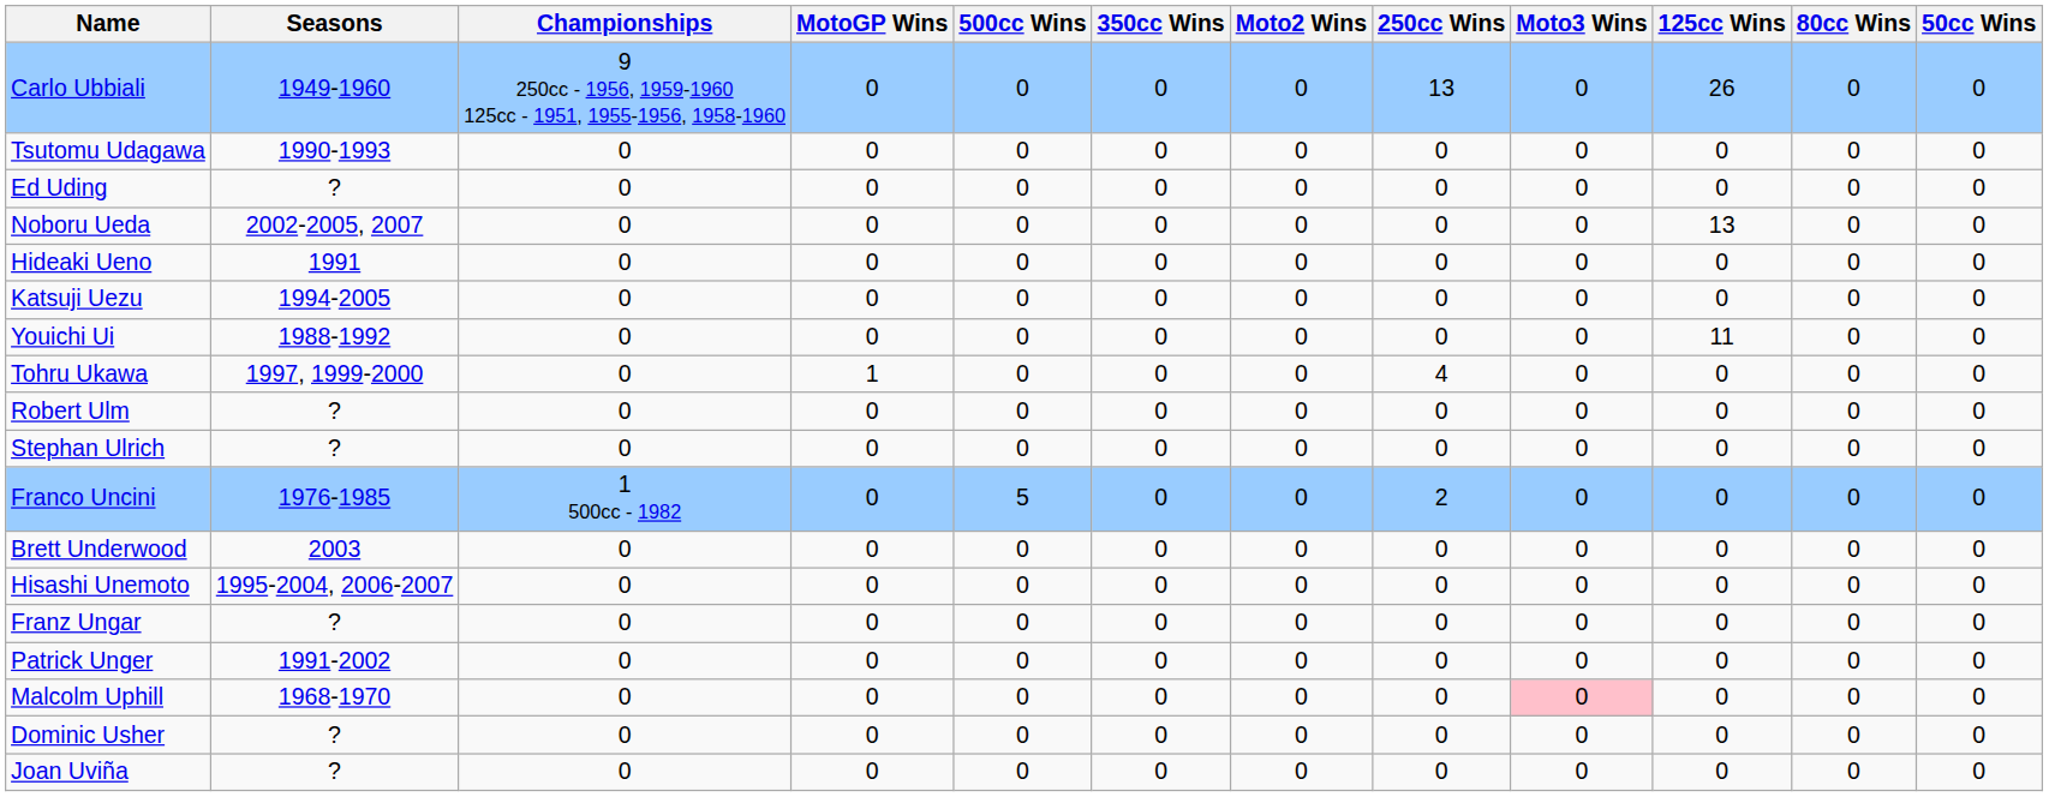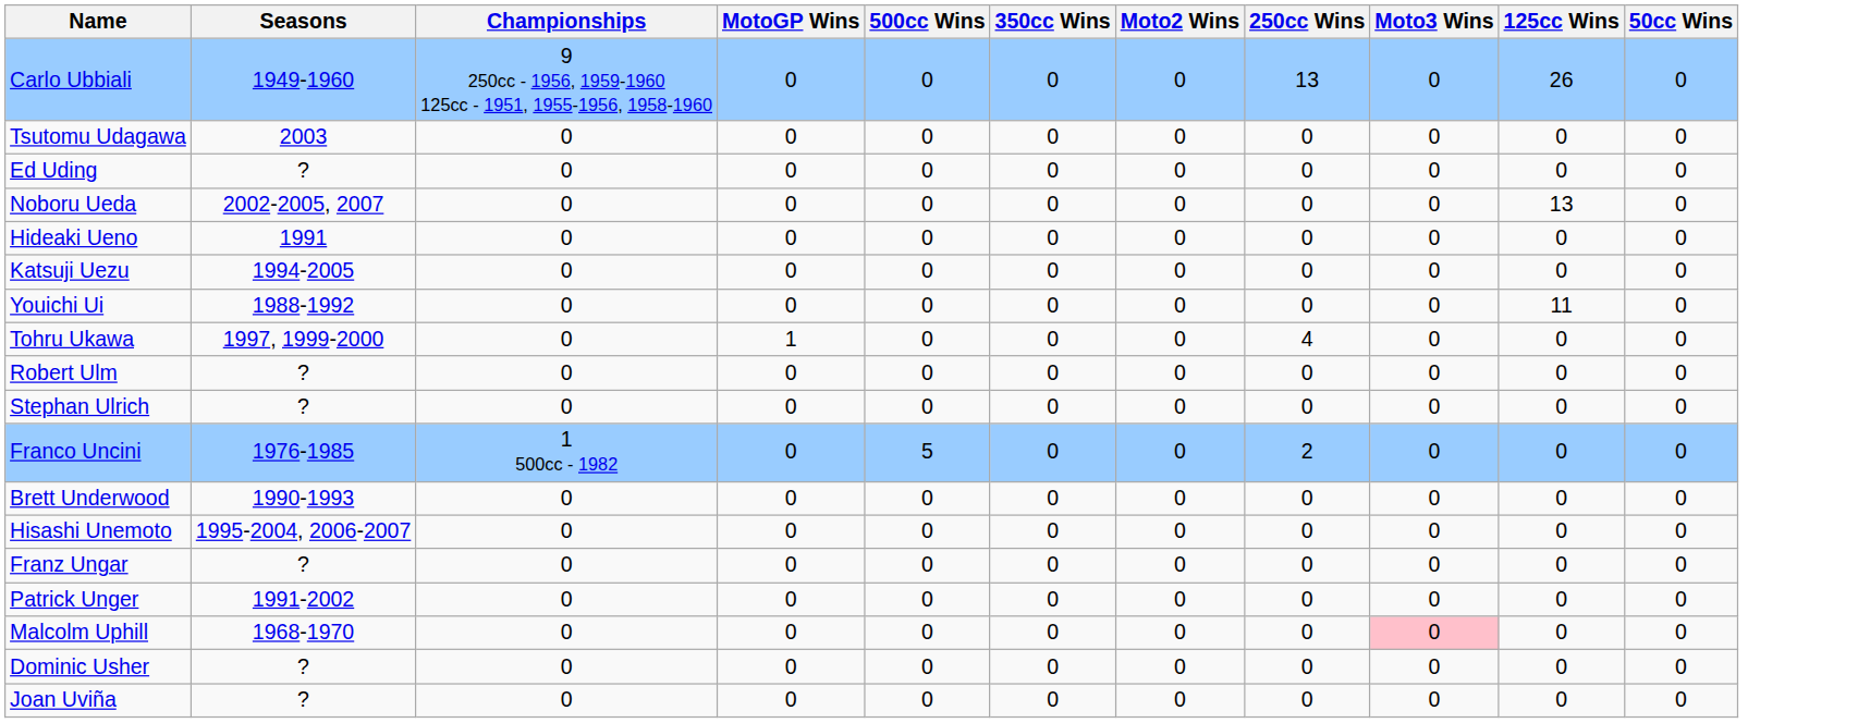 <table class="wikitable">
 <tr>
 <th>Name</th>
 <th>Seasons</th>
 <th><a href='#'>Championships</a></th>
 <th><a href='#'>MotoGP</a> Wins</th>
 <th><a href='#'>500cc</a> Wins</th>
 <th><a href='#'>350cc</a> Wins</th>
 <th><a href='#'>Moto2</a> Wins</th>
 <th><a href='#'>250cc</a> Wins</th>
 <th><a href='#'>Moto3</a> Wins</th>
 <th><a href='#'>125cc</a> Wins</th>
-<th><a href='#'>80cc</a> Wins</th>
 <th><a href='#'>50cc</a> Wins</th>
 </tr>
 <tr align="center" style="background:#99CCFF;">
 <td align="left"> <a href='#'>Carlo Ubbiali</a></td>
 <td><a href='#'>1949</a>-<a href='#'>1960</a></td>
 <td>9<br><small>250cc - <a href='#'>1956</a>, <a href='#'>1959</a>-<a href='#'>1960</a><br>125cc - <a href='#'>1951</a>, <a href='#'>1955</a>-<a href='#'>1956</a>, <a href='#'>1958</a>-<a href='#'>1960</a></small></td>
 <td>0</td>
 <td>0</td>
 <td>0</td>
 <td>0</td>
 <td>13</td>
 <td>0</td>
 <td>26</td>
 <td>0</td>
-<td>0</td>
 </tr>
 <tr align="center">
 <td align="left"> <a href='#'>Tsutomu Udagawa</a></td>
-<td><a href='#'>1990</a>-<a href='#'>1993</a></td>
-<td>0</td>
+<td><a href='#'>2003</a></td>
 <td>0</td>
 <td>0</td>
 <td>0</td>
 <td>0</td>
 <td>0</td>
 <td>0</td>
 <td>0</td>
 <td>0</td>
 <td>0</td>
 </tr>
 <tr align="center">
 <td align="left"> <a href='#'>Ed Uding</a></td>
 <td>?</td>
 <td>0</td>
 <td>0</td>
 <td>0</td>
 <td>0</td>
 <td>0</td>
 <td>0</td>
 <td>0</td>
 <td>0</td>
 <td>0</td>
-<td>0</td>
 </tr>
 <tr align="center">
 <td align="left"> <a href='#'>Noboru Ueda</a></td>
 <td><a href='#'>2002</a>-<a href='#'>2005</a>, <a href='#'>2007</a></td>
 <td>0</td>
 <td>0</td>
 <td>0</td>
 <td>0</td>
 <td>0</td>
 <td>0</td>
 <td>0</td>
 <td>13</td>
 <td>0</td>
-<td>0</td>
 </tr>
 <tr align="center">
 <td align="left"> <a href='#'>Hideaki Ueno</a></td>
 <td><a href='#'>1991</a></td>
-<td>0</td>
 <td>0</td>
 <td>0</td>
 <td>0</td>
 <td>0</td>
 <td>0</td>
 <td>0</td>
 <td>0</td>
 <td>0</td>
 <td>0</td>
 </tr>
 <tr align="center">
 <td align="left"> <a href='#'>Katsuji Uezu</a></td>
 <td><a href='#'>1994</a>-<a href='#'>2005</a></td>
 <td>0</td>
 <td>0</td>
 <td>0</td>
 <td>0</td>
 <td>0</td>
 <td>0</td>
 <td>0</td>
 <td>0</td>
 <td>0</td>
-<td>0</td>
 </tr>
 <tr align="center">
 <td align="left"> <a href='#'>Youichi Ui</a></td>
 <td><a href='#'>1988</a>-<a href='#'>1992</a></td>
 <td>0</td>
 <td>0</td>
 <td>0</td>
 <td>0</td>
 <td>0</td>
 <td>0</td>
 <td>0</td>
 <td>11</td>
-<td>0</td>
 <td>0</td>
 </tr>
 <tr align="center">
 <td align="left"> <a href='#'>Tohru Ukawa</a></td>
 <td><a href='#'>1997</a>, <a href='#'>1999</a>-<a href='#'>2000</a></td>
 <td>0</td>
 <td>1</td>
 <td>0</td>
 <td>0</td>
 <td>0</td>
 <td>4</td>
 <td>0</td>
 <td>0</td>
 <td>0</td>
-<td>0</td>
 </tr>
 <tr align="center">
 <td align="left"> <a href='#'>Robert Ulm</a></td>
 <td>?</td>
-<td>0</td>
 <td>0</td>
 <td>0</td>
 <td>0</td>
 <td>0</td>
 <td>0</td>
 <td>0</td>
 <td>0</td>
 <td>0</td>
 <td>0</td>
 </tr>
 <tr align="center">
 <td align="left"> <a href='#'>Stephan Ulrich</a></td>
 <td>?</td>
 <td>0</td>
 <td>0</td>
 <td>0</td>
 <td>0</td>
 <td>0</td>
 <td>0</td>
 <td>0</td>
 <td>0</td>
 <td>0</td>
-<td>0</td>
 </tr>
 <tr align="center" style="background:#99CCFF;">
 <td align="left"> <a href='#'>Franco Uncini</a></td>
 <td><a href='#'>1976</a>-<a href='#'>1985</a></td>
 <td>1<br><small>500cc - <a href='#'>1982</a></small></td>
 <td>0</td>
 <td>5</td>
 <td>0</td>
 <td>0</td>
 <td>2</td>
 <td>0</td>
 <td>0</td>
 <td>0</td>
-<td>0</td>
 </tr>
 <tr align="center">
 <td align="left"> <a href='#'>Brett Underwood</a></td>
-<td><a href='#'>2003</a></td>
-<td>0</td>
+<td><a href='#'>1990</a>-<a href='#'>1993</a></td>
 <td>0</td>
 <td>0</td>
 <td>0</td>
 <td>0</td>
 <td>0</td>
 <td>0</td>
 <td>0</td>
 <td>0</td>
 <td>0</td>
 </tr>
 <tr align="center">
 <td align="left"> <a href='#'>Hisashi Unemoto</a></td>
 <td><a href='#'>1995</a>-<a href='#'>2004</a>, <a href='#'>2006</a>-<a href='#'>2007</a></td>
 <td>0</td>
 <td>0</td>
 <td>0</td>
 <td>0</td>
 <td>0</td>
 <td>0</td>
 <td>0</td>
 <td>0</td>
 <td>0</td>
-<td>0</td>
 </tr>
 <tr align="center">
 <td align="left"> <a href='#'>Franz Ungar</a></td>
 <td>?</td>
-<td>0</td>
 <td>0</td>
 <td>0</td>
 <td>0</td>
 <td>0</td>
 <td>0</td>
 <td>0</td>
 <td>0</td>
 <td>0</td>
 <td>0</td>
 </tr>
 <tr align="center">
 <td align="left"> <a href='#'>Patrick Unger</a></td>
 <td><a href='#'>1991</a>-<a href='#'>2002</a></td>
 <td>0</td>
 <td>0</td>
 <td>0</td>
 <td>0</td>
 <td>0</td>
 <td>0</td>
 <td>0</td>
 <td>0</td>
 <td>0</td>
-<td>0</td>
 </tr>
 <tr align="center">
 <td align="left"> <a href='#'>Malcolm Uphill</a></td>
 <td><a href='#'>1968</a>-<a href='#'>1970</a></td>
 <td>0</td>
 <td>0</td>
 <td>0</td>
 <td>0</td>
 <td>0</td>
 <td>0</td>
 <td style="background: pink;">0</td>
 <td>0</td>
 <td>0</td>
-<td>0</td>
 </tr>
 <tr align="center">
 <td align="left"> <a href='#'>Dominic Usher</a></td>
 <td>?</td>
-<td>0</td>
 <td>0</td>
 <td>0</td>
 <td>0</td>
 <td>0</td>
 <td>0</td>
 <td>0</td>
 <td>0</td>
 <td>0</td>
 <td>0</td>
 </tr>
 <tr align="center">
 <td align="left"> <a href='#'>Joan Uviña</a></td>
 <td>?</td>
 <td>0</td>
 <td>0</td>
 <td>0</td>
 <td>0</td>
 <td>0</td>
 <td>0</td>
 <td>0</td>
 <td>0</td>
 <td>0</td>
-<td>0</td>
 </tr>
 </table>
